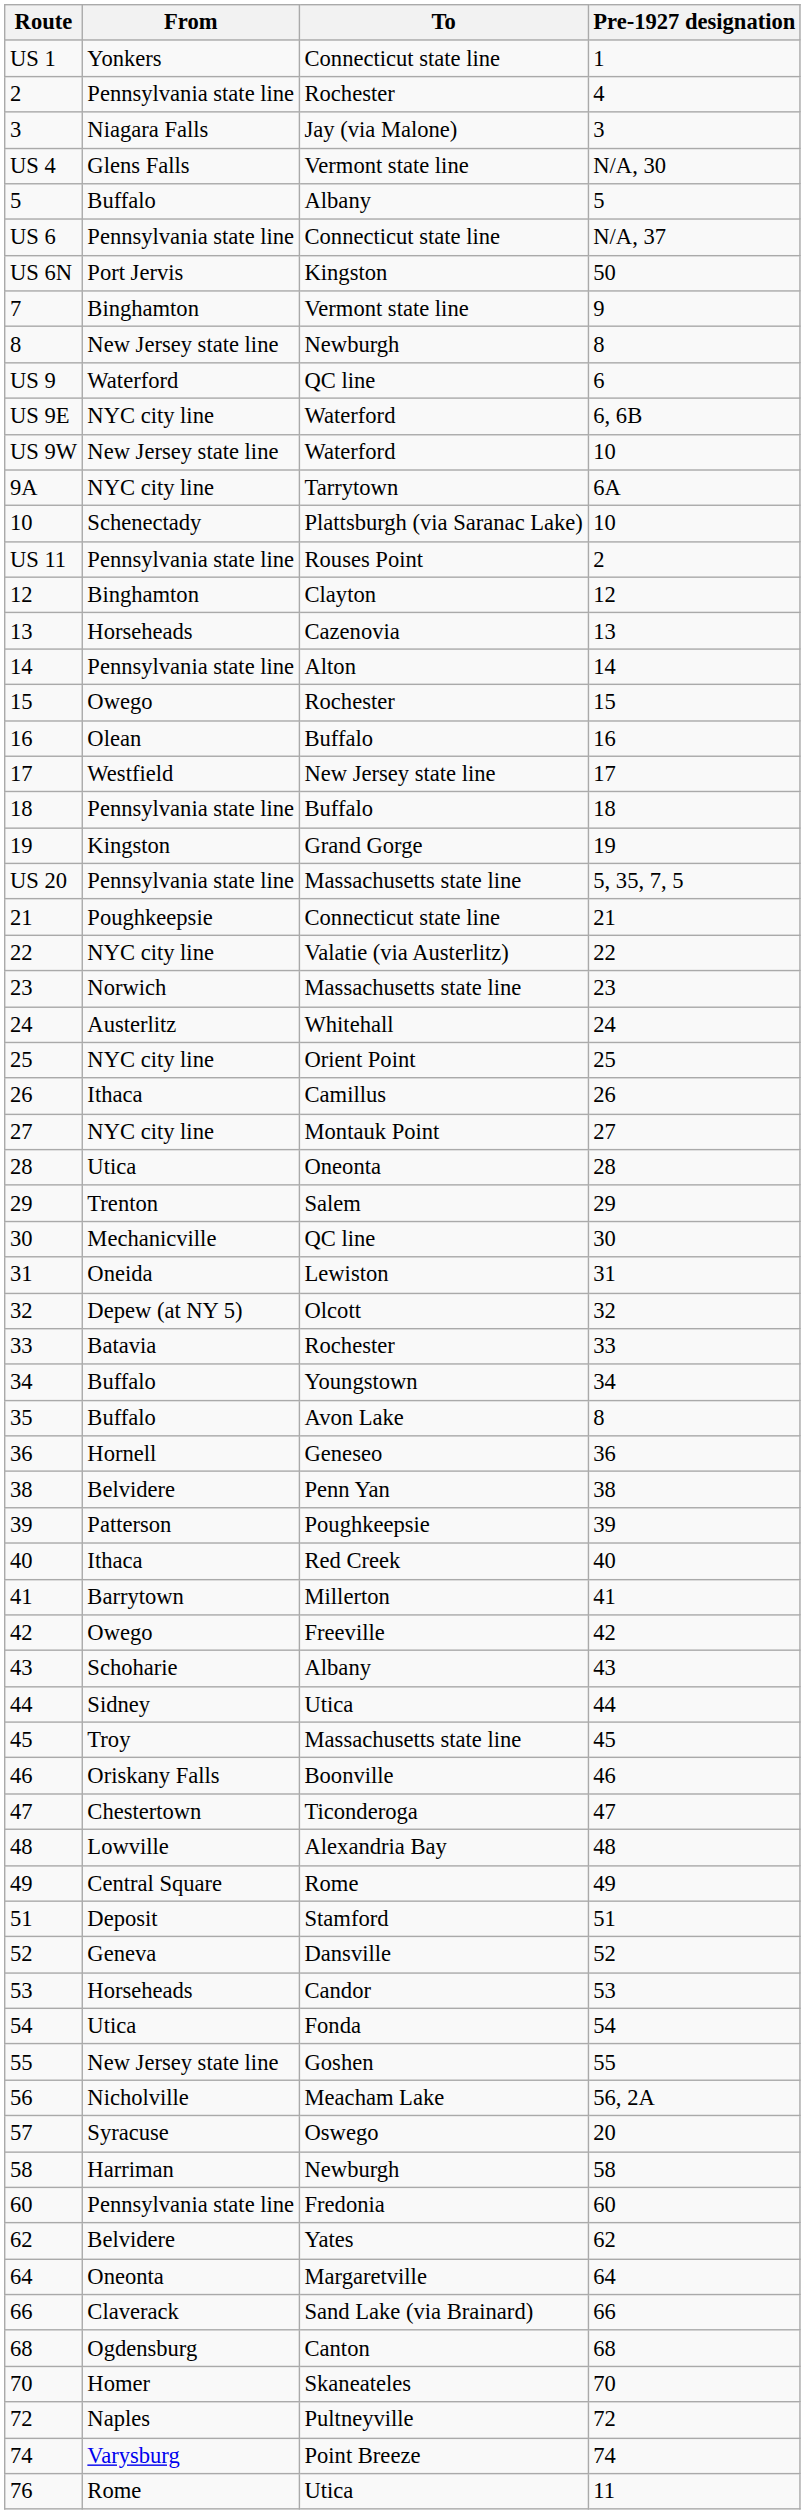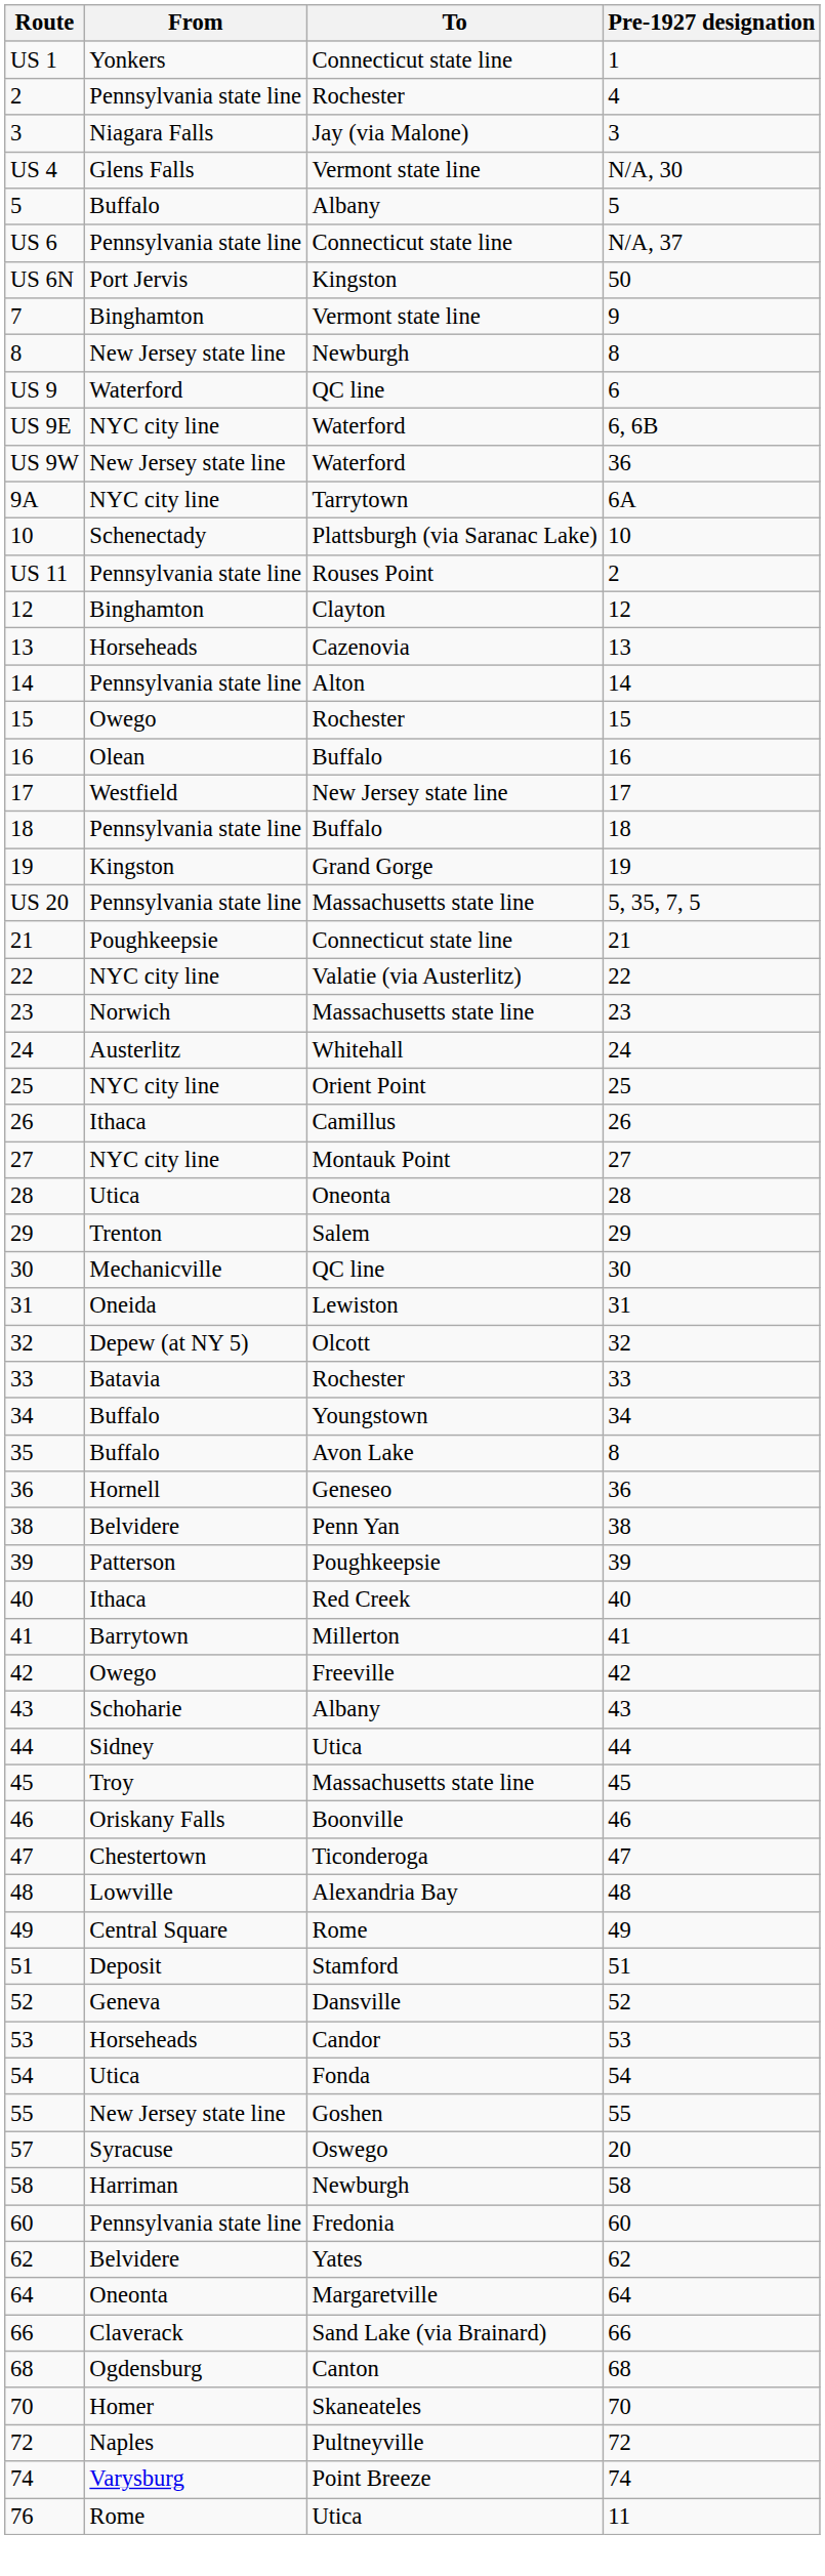 <table class=wikitable>
 <tr>
 <th>Route</th>
 <th>From</th>
 <th>To</th>
 <th>Pre-1927 designation</th>
 </tr>
 <tr>
 <td>US 1</td>
 <td>Yonkers</td>
 <td>Connecticut state line</td>
 <td>1</td>
 </tr>
 <tr>
 <td>2</td>
 <td>Pennsylvania state line</td>
 <td>Rochester</td>
 <td>4</td>
 </tr>
 <tr>
 <td>3</td>
 <td>Niagara Falls</td>
 <td>Jay (via Malone)</td>
 <td>3</td>
 </tr>
 <tr>
 <td>US 4</td>
 <td>Glens Falls</td>
 <td>Vermont state line</td>
 <td>N/A, 30</td>
 </tr>
 <tr>
 <td>5</td>
 <td>Buffalo</td>
 <td>Albany</td>
 <td>5</td>
 </tr>
 <tr>
 <td>US 6</td>
 <td>Pennsylvania state line</td>
 <td>Connecticut state line</td>
 <td>N/A, 37</td>
 </tr>
 <tr>
 <td>US 6N</td>
 <td>Port Jervis</td>
 <td>Kingston</td>
 <td>50</td>
 </tr>
 <tr>
 <td>7</td>
 <td>Binghamton</td>
 <td>Vermont state line</td>
 <td>9</td>
 </tr>
 <tr>
 <td>8</td>
 <td>New Jersey state line</td>
 <td>Newburgh</td>
 <td>8</td>
 </tr>
 <tr>
 <td>US 9</td>
 <td>Waterford</td>
 <td>QC line</td>
 <td>6</td>
 </tr>
 <tr>
 <td>US 9E</td>
 <td>NYC city line</td>
 <td>Waterford</td>
 <td>6, 6B</td>
 </tr>
 <tr>
 <td>US 9W</td>
 <td>New Jersey state line</td>
 <td>Waterford</td>
-<td>10</td>
+<td>36</td>
 </tr>
 <tr>
 <td>9A</td>
 <td>NYC city line</td>
 <td>Tarrytown</td>
 <td>6A</td>
 </tr>
 <tr>
 <td>10</td>
 <td>Schenectady</td>
 <td>Plattsburgh (via Saranac Lake)</td>
 <td>10</td>
 </tr>
 <tr>
 <td>US 11</td>
 <td>Pennsylvania state line</td>
 <td>Rouses Point</td>
 <td>2</td>
 </tr>
 <tr>
 <td>12</td>
 <td>Binghamton</td>
 <td>Clayton</td>
 <td>12</td>
 </tr>
 <tr>
 <td>13</td>
 <td>Horseheads</td>
 <td>Cazenovia</td>
 <td>13</td>
 </tr>
 <tr>
 <td>14</td>
 <td>Pennsylvania state line</td>
 <td>Alton</td>
 <td>14</td>
 </tr>
 <tr>
 <td>15</td>
 <td>Owego</td>
 <td>Rochester</td>
 <td>15</td>
 </tr>
 <tr>
 <td>16</td>
 <td>Olean</td>
 <td>Buffalo</td>
 <td>16</td>
 </tr>
 <tr>
 <td>17</td>
 <td>Westfield</td>
 <td>New Jersey state line</td>
 <td>17</td>
 </tr>
 <tr>
 <td>18</td>
 <td>Pennsylvania state line</td>
 <td>Buffalo</td>
 <td>18</td>
 </tr>
 <tr>
 <td>19</td>
 <td>Kingston</td>
 <td>Grand Gorge</td>
 <td>19</td>
 </tr>
 <tr>
 <td>US 20</td>
 <td>Pennsylvania state line</td>
 <td>Massachusetts state line</td>
 <td>5, 35, 7, 5</td>
 </tr>
 <tr>
 <td>21</td>
 <td>Poughkeepsie</td>
 <td>Connecticut state line</td>
 <td>21</td>
 </tr>
 <tr>
 <td>22</td>
 <td>NYC city line</td>
 <td>Valatie (via Austerlitz)</td>
 <td>22</td>
 </tr>
 <tr>
 <td>23</td>
 <td>Norwich</td>
 <td>Massachusetts state line</td>
 <td>23</td>
 </tr>
 <tr>
 <td>24</td>
 <td>Austerlitz</td>
 <td>Whitehall</td>
 <td>24</td>
 </tr>
 <tr>
 <td>25</td>
 <td>NYC city line</td>
 <td>Orient Point</td>
 <td>25</td>
 </tr>
 <tr>
 <td>26</td>
 <td>Ithaca</td>
 <td>Camillus</td>
 <td>26</td>
 </tr>
 <tr>
 <td>27</td>
 <td>NYC city line</td>
 <td>Montauk Point</td>
 <td>27</td>
 </tr>
 <tr>
 <td>28</td>
 <td>Utica</td>
 <td>Oneonta</td>
 <td>28</td>
 </tr>
 <tr>
 <td>29</td>
 <td>Trenton</td>
 <td>Salem</td>
 <td>29</td>
 </tr>
 <tr>
 <td>30</td>
 <td>Mechanicville</td>
 <td>QC line</td>
 <td>30</td>
 </tr>
 <tr>
 <td>31</td>
 <td>Oneida</td>
 <td>Lewiston</td>
 <td>31</td>
 </tr>
 <tr>
 <td>32</td>
 <td>Depew (at NY 5)</td>
 <td>Olcott</td>
 <td>32</td>
 </tr>
 <tr>
 <td>33</td>
 <td>Batavia</td>
 <td>Rochester</td>
 <td>33</td>
 </tr>
 <tr>
 <td>34</td>
 <td>Buffalo</td>
 <td>Youngstown</td>
 <td>34</td>
 </tr>
 <tr>
 <td>35</td>
 <td>Buffalo</td>
 <td>Avon Lake</td>
 <td>8</td>
 </tr>
 <tr>
 <td>36</td>
 <td>Hornell</td>
 <td>Geneseo</td>
 <td>36</td>
 </tr>
 <tr>
 <td>38</td>
 <td>Belvidere</td>
 <td>Penn Yan</td>
 <td>38</td>
 </tr>
 <tr>
 <td>39</td>
 <td>Patterson</td>
 <td>Poughkeepsie</td>
 <td>39</td>
 </tr>
 <tr>
 <td>40</td>
 <td>Ithaca</td>
 <td>Red Creek</td>
 <td>40</td>
 </tr>
 <tr>
 <td>41</td>
 <td>Barrytown</td>
 <td>Millerton</td>
 <td>41</td>
 </tr>
 <tr>
 <td>42</td>
 <td>Owego</td>
 <td>Freeville</td>
 <td>42</td>
 </tr>
 <tr>
 <td>43</td>
 <td>Schoharie</td>
 <td>Albany</td>
 <td>43</td>
 </tr>
 <tr>
 <td>44</td>
 <td>Sidney</td>
 <td>Utica</td>
 <td>44</td>
 </tr>
 <tr>
 <td>45</td>
 <td>Troy</td>
 <td>Massachusetts state line</td>
 <td>45</td>
 </tr>
 <tr>
 <td>46</td>
 <td>Oriskany Falls</td>
 <td>Boonville</td>
 <td>46</td>
 </tr>
 <tr>
 <td>47</td>
 <td>Chestertown</td>
 <td>Ticonderoga</td>
 <td>47</td>
 </tr>
 <tr>
 <td>48</td>
 <td>Lowville</td>
 <td>Alexandria Bay</td>
 <td>48</td>
 </tr>
 <tr>
 <td>49</td>
 <td>Central Square</td>
 <td>Rome</td>
 <td>49</td>
 </tr>
 <tr>
 <td>51</td>
 <td>Deposit</td>
 <td>Stamford</td>
 <td>51</td>
 </tr>
 <tr>
 <td>52</td>
 <td>Geneva</td>
 <td>Dansville</td>
 <td>52</td>
 </tr>
 <tr>
 <td>53</td>
 <td>Horseheads</td>
 <td>Candor</td>
 <td>53</td>
 </tr>
 <tr>
 <td>54</td>
 <td>Utica</td>
 <td>Fonda</td>
 <td>54</td>
 </tr>
 <tr>
 <td>55</td>
 <td>New Jersey state line</td>
 <td>Goshen</td>
 <td>55</td>
 </tr>
 <tr>
-<td>56</td>
-<td>Nicholville</td>
-<td>Meacham Lake</td>
-<td>56, 2A</td>
-</tr>
-<tr>
 <td>57</td>
 <td>Syracuse</td>
 <td>Oswego</td>
 <td>20</td>
 </tr>
 <tr>
 <td>58</td>
 <td>Harriman</td>
 <td>Newburgh</td>
 <td>58</td>
 </tr>
 <tr>
 <td>60</td>
 <td>Pennsylvania state line</td>
 <td>Fredonia</td>
 <td>60</td>
 </tr>
 <tr>
 <td>62</td>
 <td>Belvidere</td>
 <td>Yates</td>
 <td>62</td>
 </tr>
 <tr>
 <td>64</td>
 <td>Oneonta</td>
 <td>Margaretville</td>
 <td>64</td>
 </tr>
 <tr>
 <td>66</td>
 <td>Claverack</td>
 <td>Sand Lake (via Brainard)</td>
 <td>66</td>
 </tr>
 <tr>
 <td>68</td>
 <td>Ogdensburg</td>
 <td>Canton</td>
 <td>68</td>
 </tr>
 <tr>
 <td>70</td>
 <td>Homer</td>
 <td>Skaneateles</td>
 <td>70</td>
 </tr>
 <tr>
 <td>72</td>
 <td>Naples</td>
 <td>Pultneyville</td>
 <td>72</td>
 </tr>
 <tr>
 <td>74</td>
 <td><a href='#'>Varysburg</a></td>
 <td>Point Breeze</td>
 <td>74</td>
 </tr>
 <tr>
 <td>76</td>
 <td>Rome</td>
 <td>Utica</td>
 <td>11</td>
 </tr>
 </table>
